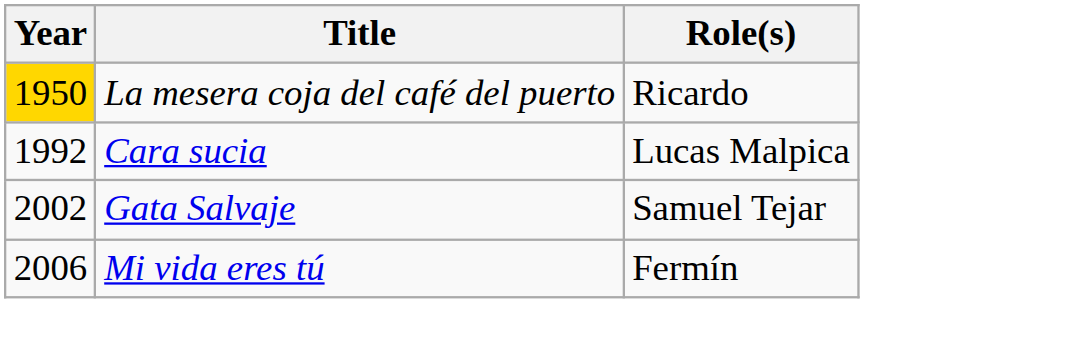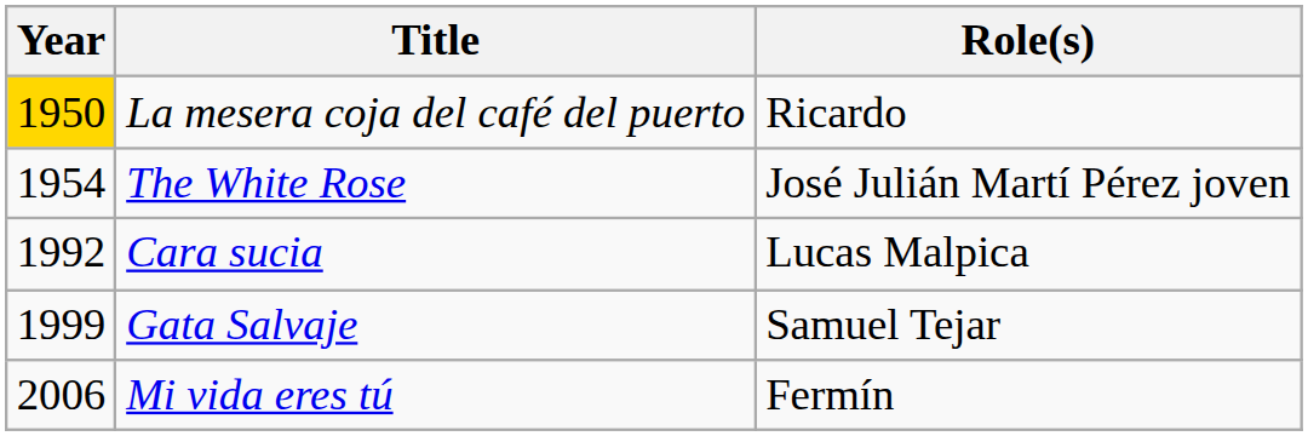 <table class="wikitable sortable">
 <tr>
 <th>Year</th>
 <th>Title</th>
 <th>Role(s)</th>
 </tr>
 <tr>
 <td rowspan="1" style="background: gold;">1950</td>
 <td><em>La mesera coja del café del puerto</em></td>
 <td>Ricardo</td>
 </tr>
 <tr>
+<td rowspan="1">1954</td>
+<td><em><a href='#'>The White Rose</a></em></td>
+<td>José Julián Martí Pérez joven</td>
+</tr>
+<tr>
 <td rowspan="1">1992</td>
 <td><em><a href='#'>Cara sucia</a></em></td>
 <td>Lucas Malpica</td>
 </tr>
 <tr>
-<td rowspan="1">2002</td>
+<td rowspan="1">1999</td>
 <td><em><a href='#'>Gata Salvaje</a></em></td>
 <td>Samuel Tejar</td>
 </tr>
 <tr>
 <td rowspan="1">2006</td>
 <td><em><a href='#'>Mi vida eres tú</a></em></td>
 <td>Fermín</td>
 </tr>
 </table>
